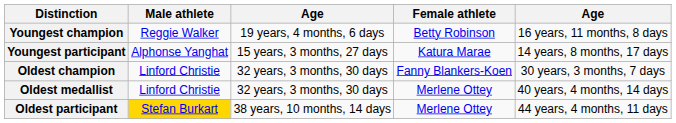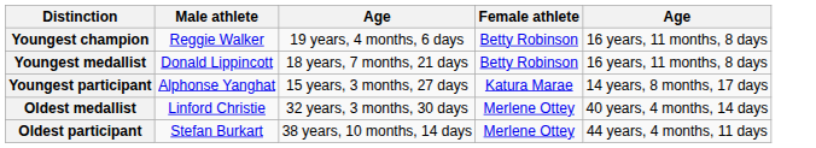 <table class="wikitable sortable" style="text-align:center">
 <tr>
 <th>Distinction</th>
 <th>Male athlete</th>
 <th>Age</th>
 <th>Female athlete</th>
 <th>Age</th>
 </tr>
 <tr>
 <th>Youngest champion</th>
 <td><a href='#'>Reggie Walker</a></td>
 <td>19 years, 4 months, 6 days</td>
 <td><a href='#'>Betty Robinson</a></td>
 <td>16 years, 11 months, 8 days</td>
 </tr>
 <tr>
+<th>Youngest medallist</th>
+<td><a href='#'>Donald Lippincott</a></td>
+<td>18 years, 7 months, 21 days</td>
+<td><a href='#'>Betty Robinson</a></td>
+<td>16 years, 11 months, 8 days</td>
+</tr>
+<tr>
 <th>Youngest participant</th>
 <td><a href='#'>Alphonse Yanghat</a></td>
 <td>15 years, 3 months, 27 days</td>
 <td><a href='#'>Katura Marae</a></td>
 <td>14 years, 8 months, 17 days</td>
-</tr>
-<tr>
-<th>Oldest champion</th>
-<td><a href='#'>Linford Christie</a></td>
-<td>32 years, 3 months, 30 days</td>
-<td><a href='#'>Fanny Blankers-Koen</a></td>
-<td>30 years, 3 months, 7 days</td>
 </tr>
 <tr>
 <th>Oldest medallist</th>
 <td><a href='#'>Linford Christie</a></td>
 <td>32 years, 3 months, 30 days</td>
 <td><a href='#'>Merlene Ottey</a></td>
 <td>40 years, 4 months, 14 days</td>
 </tr>
 <tr>
 <th>Oldest participant</th>
-<td style="background: gold;"><a href='#'>Stefan Burkart</a></td>
+<td><a href='#'>Stefan Burkart</a></td>
 <td>38 years, 10 months, 14 days</td>
 <td><a href='#'>Merlene Ottey</a></td>
 <td>44 years, 4 months, 11 days</td>
 </tr>
 </table>
